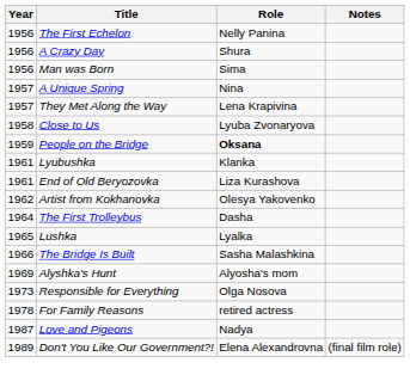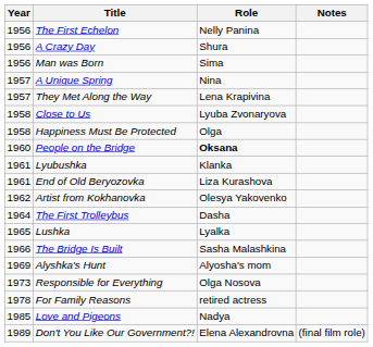 <table class="wikitable">
 <tr>
 <th>Year</th>
 <th>Title</th>
 <th>Role</th>
 <th>Notes</th>
 </tr>
 <tr>
 <td>1956</td>
 <td><em><a href='#'>The First Echelon</a></em></td>
 <td>Nelly Panina</td>
 <td></td>
 </tr>
 <tr>
 <td>1956</td>
 <td><em><a href='#'>A Crazy Day</a></em></td>
 <td>Shura</td>
 <td></td>
 </tr>
 <tr>
 <td>1956</td>
 <td><em>Man was Born</em></td>
 <td>Sima</td>
 <td></td>
 </tr>
 <tr>
 <td>1957</td>
 <td><em><a href='#'>A Unique Spring</a></em></td>
 <td>Nina</td>
 <td></td>
 </tr>
 <tr>
 <td>1957</td>
 <td><em>They Met Along the Way</em></td>
 <td>Lena Krapivina</td>
 <td></td>
 </tr>
 <tr>
 <td>1958</td>
 <td><em><a href='#'>Close to Us</a></em></td>
 <td>Lyuba Zvonaryova</td>
 <td></td>
 </tr>
 <tr>
-<td>1959</td>
+<td>1958</td>
+<td><em>Happiness Must Be Protected</em></td>
+<td>Olga</td>
+<td></td>
+</tr>
+<tr>
+<td>1960</td>
 <td><em><a href='#'>People on the Bridge</a></em></td>
 <td><strong>Oksana</strong></td>
 <td></td>
 </tr>
 <tr>
 <td>1961</td>
 <td><em>Lyubushka</em></td>
 <td>Klanka</td>
 <td></td>
 </tr>
 <tr>
 <td>1961</td>
 <td><em>End of Old Beryozovka</em></td>
 <td>Liza Kurashova</td>
 <td></td>
 </tr>
 <tr>
 <td>1962</td>
 <td><em>Artist from Kokhanovka</em></td>
 <td>Olesya Yakovenko</td>
 <td></td>
 </tr>
 <tr>
 <td>1964</td>
 <td><em><a href='#'>The First Trolleybus</a></em></td>
 <td>Dasha</td>
 <td></td>
 </tr>
 <tr>
 <td>1965</td>
 <td><em>Lushka</em></td>
 <td>Lyalka</td>
 <td></td>
 </tr>
 <tr>
 <td>1966</td>
 <td><em><a href='#'>The Bridge Is Built</a></em></td>
 <td>Sasha Malashkina</td>
 <td></td>
 </tr>
 <tr>
 <td>1969</td>
 <td><em>Alyshka's Hunt</em></td>
 <td>Alyosha's mom</td>
 <td></td>
 </tr>
 <tr>
 <td>1973</td>
 <td><em>Responsible for Everything</em></td>
 <td>Olga Nosova</td>
 <td></td>
 </tr>
 <tr>
 <td>1978</td>
 <td><em>For Family Reasons</em></td>
 <td>retired actress</td>
 <td></td>
 </tr>
 <tr>
-<td>1987</td>
+<td>1985</td>
 <td><em><a href='#'>Love and Pigeons</a></em></td>
 <td>Nadya</td>
 <td></td>
 </tr>
 <tr>
 <td>1989</td>
 <td><em>Don't You Like Our Government?!</em></td>
 <td>Elena Alexandrovna</td>
 <td>(final film role)</td>
 </tr>
 </table>
